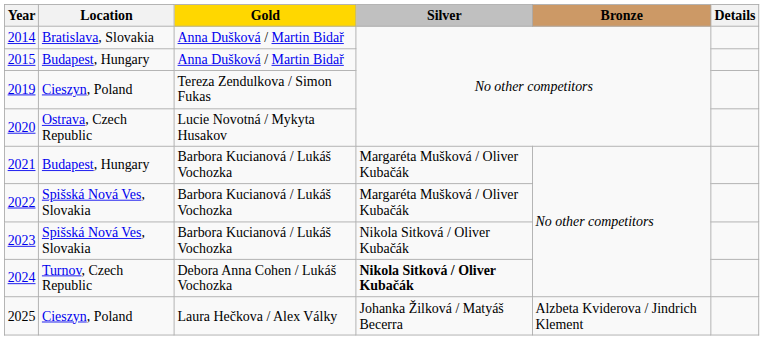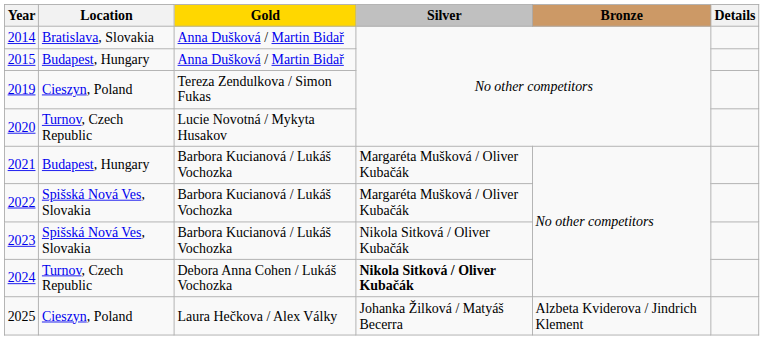 <table class="wikitable">
 <tr>
 <th>Year</th>
 <th>Location</th>
 <td align=center bgcolor=gold><strong>Gold</strong></td>
 <td align=center bgcolor=silver><strong>Silver</strong></td>
 <td align=center bgcolor=cc9966><strong>Bronze</strong></td>
 <th>Details</th>
 </tr>
 <tr>
 <td><a href='#'>2014</a></td>
 <td><a href='#'>Bratislava</a>, Slovakia</td>
 <td> <a href='#'>Anna Dušková</a> / <a href='#'>Martin Bidař</a></td>
 <td colspan="2" rowspan="4" align="center"><em>No other competitors</em></td>
 <td></td>
 </tr>
 <tr>
 <td><a href='#'>2015</a></td>
 <td><a href='#'>Budapest</a>, Hungary</td>
 <td> <a href='#'>Anna Dušková</a> / <a href='#'>Martin Bidař</a></td>
 <td></td>
 </tr>
 <tr>
 <td><a href='#'>2019</a></td>
 <td><a href='#'>Cieszyn</a>, Poland</td>
 <td> Tereza Zendulkova / Simon Fukas</td>
 <td></td>
 </tr>
 <tr>
 <td><a href='#'>2020</a></td>
-<td><a href='#'>Ostrava</a>, Czech Republic</td>
+<td><a href='#'>Turnov</a>, Czech Republic</td>
 <td> Lucie Novotná / Mykyta Husakov</td>
 <td></td>
 </tr>
 <tr>
 <td><a href='#'>2021</a></td>
 <td><a href='#'>Budapest</a>, Hungary</td>
 <td> Barbora Kucianová / Lukáš Vochozka</td>
 <td> Margaréta Mušková / Oliver Kubačák</td>
 <td rowspan="4"><em>No other competitors</em></td>
 <td></td>
 </tr>
 <tr>
 <td><a href='#'>2022</a></td>
 <td><a href='#'>Spišská Nová Ves</a>, Slovakia</td>
 <td> Barbora Kucianová / Lukáš Vochozka</td>
 <td> Margaréta Mušková / Oliver Kubačák</td>
 <td></td>
 </tr>
 <tr>
 <td><a href='#'>2023</a></td>
 <td><a href='#'>Spišská Nová Ves</a>, Slovakia</td>
 <td> Barbora Kucianová / Lukáš Vochozka</td>
 <td> Nikola Sitková / Oliver Kubačák</td>
 <td></td>
 </tr>
 <tr>
 <td><a href='#'>2024</a></td>
 <td><a href='#'>Turnov</a>, Czech Republic</td>
 <td> Debora Anna Cohen / Lukáš Vochozka</td>
 <td><strong> Nikola Sitková / Oliver Kubačák</strong></td>
 <td></td>
 </tr>
 <tr>
 <td>2025</td>
 <td><a href='#'>Cieszyn</a>, Poland</td>
 <td> Laura Hečkova / Alex Války</td>
 <td> Johanka Žilková / Matyáš Becerra</td>
 <td> Alzbeta Kviderova / Jindrich Klement</td>
 <td></td>
 </tr>
 </table>
